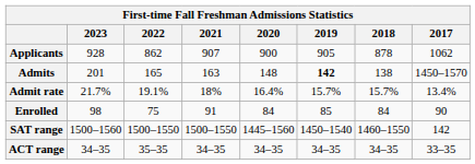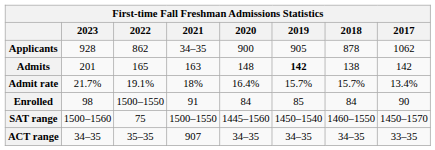 <table class="wikitable" style="float:right; font-size:85%; margin:10px">
 <tr>
 <th colspan="10">First-time Fall Freshman Admissions Statistics</th>
 </tr>
 <tr>
 <th> </th>
 <th>2023</th>
 <th>2022</th>
 <th>2021</th>
 <th>2020</th>
 <th>2019</th>
 <th>2018</th>
 <th>2017</th>
 </tr>
 <tr style="text-align:center;">
 <th>Applicants</th>
 <td>928</td>
 <td>862</td>
-<td>907</td>
+<td>34–35</td>
 <td>900</td>
 <td>905</td>
 <td>878</td>
 <td>1062</td>
 </tr>
 <tr style="text-align:center;">
 <th>Admits</th>
 <td>201</td>
 <td>165</td>
 <td>163</td>
 <td>148</td>
 <td><strong>142</strong></td>
 <td>138</td>
-<td>1450–1570</td>
+<td>142</td>
 </tr>
 <tr style="text-align:center;">
 <th>Admit rate</th>
 <td>21.7%</td>
 <td>19.1%</td>
 <td>18%</td>
 <td>16.4%</td>
 <td>15.7%</td>
 <td>15.7%</td>
 <td>13.4%</td>
 </tr>
 <tr style="text-align:center;">
 <th>Enrolled</th>
 <td>98</td>
-<td>75</td>
+<td>1500–1550</td>
 <td>91</td>
 <td>84</td>
 <td>85</td>
 <td>84</td>
 <td>90</td>
 </tr>
 <tr style="text-align:center;">
 <th>SAT range</th>
 <td>1500–1560</td>
-<td>1500–1550</td>
+<td>75</td>
 <td>1500–1550</td>
 <td>1445–1560</td>
 <td>1450–1540</td>
 <td>1460–1550</td>
-<td>142</td>
+<td>1450–1570</td>
 </tr>
 <tr style="text-align:center;">
 <th>ACT range</th>
 <td>34–35</td>
 <td>35–35</td>
-<td>34–35</td>
+<td>907</td>
 <td>34–35</td>
 <td>34–35</td>
 <td>34–35</td>
 <td>33–35</td>
 </tr>
 </table>
